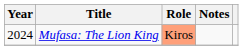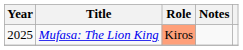 <table class="wikitable">
 <tr>
 <th>Year</th>
 <th>Title</th>
 <th>Role</th>
 <th>Notes</th>
 <th></th>
 </tr>
 <tr>
-<td>2024</td>
+<td>2025</td>
 <td><em><a href='#'>Mufasa: The Lion King</a></em></td>
 <td style="background: lightsalmon;">Kiros</td>
 <td></td>
 <td></td>
 </tr>
 <tr>
 </tr>
 </table>
